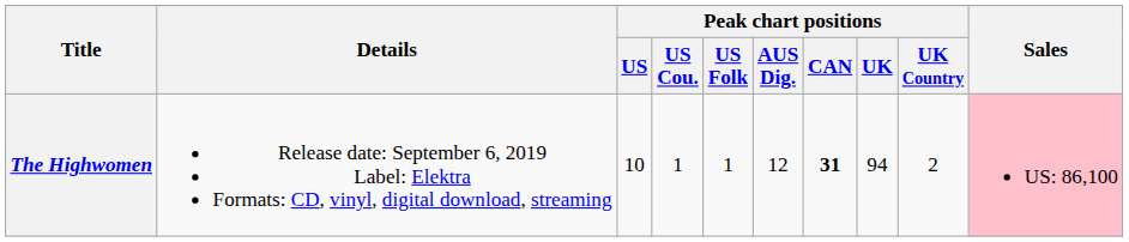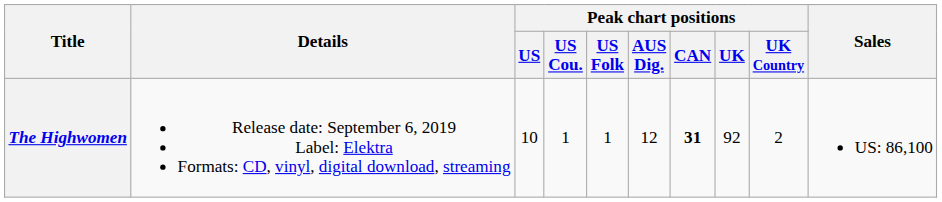 <table class="wikitable plainrowheaders" style="text-align:center;">
 <tr>
 <th rowspan="2" scope="col">Title</th>
 <th rowspan="2" scope="col">Details</th>
 <th colspan="7" scope="col">Peak chart positions</th>
 <th rowspan="2" scope="col">Sales</th>
 </tr>
 <tr>
 <th scope="col"><a href='#'>US</a><br></th>
 <th scope="col"><a href='#'>US<br>Cou.</a><br></th>
 <th scope="col"><a href='#'>US<br>Folk</a><br></th>
 <th scope="col"><a href='#'>AUS<br>Dig.</a><br></th>
 <th scope="col"><a href='#'>CAN</a><br></th>
 <th scope="col"><a href='#'>UK</a><br></th>
 <th scope="col"><a href='#'>UK <br> <small>Country</small></a> <br> </th>
 </tr>
 <tr>
 <th scope="row"><em><a href='#'>The Highwomen</a></em></th>
 <td><br><ul><li>Release date: September 6, 2019</li><li>Label: <a href='#'>Elektra</a></li><li>Formats: <a href='#'>CD</a>, <a href='#'>vinyl</a>, <a href='#'>digital download</a>, <a href='#'>streaming</a></li></ul></td>
 <td>10</td>
 <td>1</td>
 <td>1</td>
 <td>12</td>
 <td><strong>31</strong></td>
-<td>94</td>
+<td>92</td>
 <td>2</td>
-<td style="background: pink;"><br><ul><li>US: 86,100</li></ul></td>
+<td><br><ul><li>US: 86,100</li></ul></td>
 </tr>
 </table>
